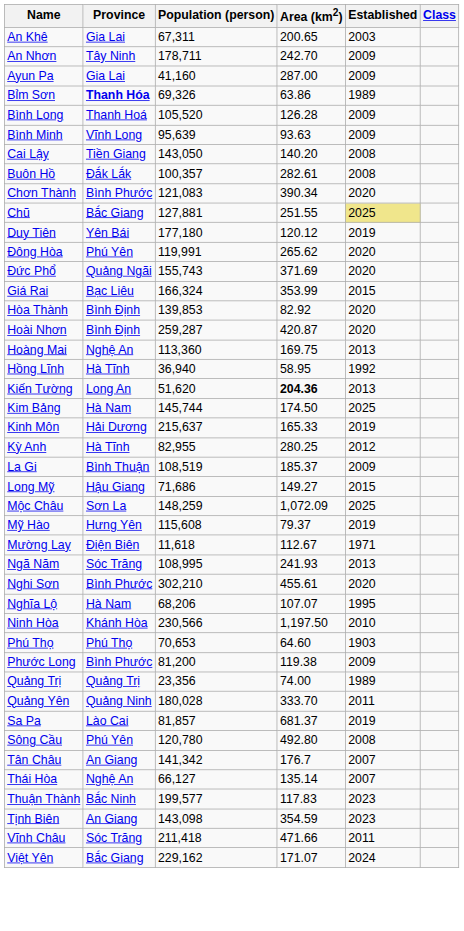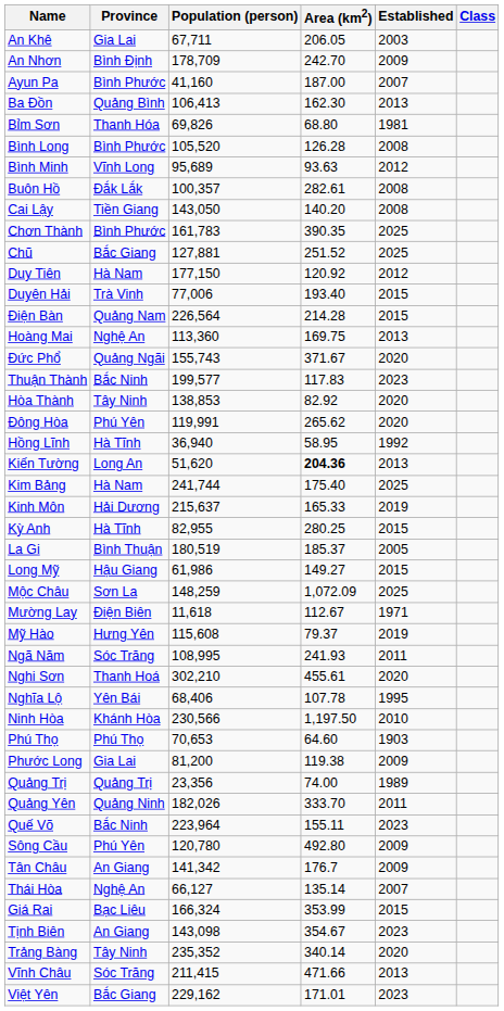 <table class="wikitable sortable">
 <tr>
 <th>Name</th>
 <th>Province</th>
 <th>Population (person)</th>
 <th>Area (km<sup>2</sup>)</th>
 <th>Established</th>
 <th><a href='#'>Class</a></th>
 </tr>
 <tr>
 <td><a href='#'>An Khê</a></td>
 <td><a href='#'>Gia Lai</a></td>
-<td>67,311</td>
-<td>200.65</td>
+<td>67,711</td>
+<td>206.05</td>
 <td>2003</td>
 <td align=center></td>
 </tr>
 <tr>
 <td><a href='#'>An Nhơn</a></td>
-<td><a href='#'>Tây Ninh</a></td>
-<td>178,711</td>
+<td><a href='#'>Bình Định</a></td>
+<td>178,709</td>
 <td>242.70</td>
 <td>2009</td>
 <td align=center></td>
 </tr>
 <tr>
 <td><a href='#'>Ayun Pa</a></td>
-<td><a href='#'>Gia Lai</a></td>
+<td><a href='#'>Bình Phước</a></td>
 <td>41,160</td>
-<td>287.00</td>
-<td>2009</td>
+<td>187.00</td>
+<td>2007</td>
+<td align=center></td>
+</tr>
+<tr>
+<td><a href='#'>Ba Đồn</a></td>
+<td><a href='#'>Quảng Bình</a></td>
+<td>106,413</td>
+<td>162.30</td>
+<td>2013</td>
 <td align=center></td>
 </tr>
 <tr>
 <td><a href='#'>Bỉm Sơn</a></td>
-<td><strong><a href='#'>Thanh Hóa</a></strong></td>
-<td>69,326</td>
-<td>63.86</td>
-<td>1989</td>
+<td><a href='#'>Thanh Hóa</a></td>
+<td>69,826</td>
+<td>68.80</td>
+<td>1981</td>
 <td align=center></td>
 </tr>
 <tr>
 <td><a href='#'>Bình Long</a></td>
-<td><a href='#'>Thanh Hoá</a></td>
+<td><a href='#'>Bình Phước</a></td>
 <td>105,520</td>
 <td>126.28</td>
-<td>2009</td>
+<td>2008</td>
 <td align=center></td>
 </tr>
 <tr>
 <td><a href='#'>Bình Minh</a></td>
 <td><a href='#'>Vĩnh Long</a></td>
-<td>95,639</td>
+<td>95,689</td>
 <td>93.63</td>
-<td>2009</td>
+<td>2012</td>
+<td align=center></td>
+</tr>
+<tr>
+<td><a href='#'>Buôn Hồ</a></td>
+<td><a href='#'>Đắk Lắk</a></td>
+<td>100,357</td>
+<td>282.61</td>
+<td>2008</td>
 <td align=center></td>
 </tr>
 <tr>
 <td><a href='#'>Cai Lậy</a></td>
 <td><a href='#'>Tiền Giang</a></td>
 <td>143,050</td>
 <td>140.20</td>
 <td>2008</td>
 <td align=center></td>
 </tr>
 <tr>
-<td><a href='#'>Buôn Hồ</a></td>
-<td><a href='#'>Đắk Lắk</a></td>
-<td>100,357</td>
-<td>282.61</td>
-<td>2008</td>
-<td align=center></td>
-</tr>
-<tr>
 <td><a href='#'>Chơn Thành</a></td>
 <td><a href='#'>Bình Phước</a></td>
-<td>121,083</td>
-<td>390.34</td>
-<td>2020</td>
+<td>161,783</td>
+<td>390.35</td>
+<td>2025</td>
 <td align=center></td>
 </tr>
 <tr>
 <td><a href='#'>Chũ</a></td>
 <td><a href='#'>Bắc Giang</a></td>
 <td>127,881</td>
-<td>251.55</td>
-<td style="background: khaki;">2025</td>
+<td>251.52</td>
+<td>2025</td>
 <td align=center></td>
 </tr>
 <tr>
 <td><a href='#'>Duy Tiên</a></td>
-<td><a href='#'>Yên Bái</a></td>
-<td>177,180</td>
-<td>120.12</td>
-<td>2019</td>
+<td><a href='#'>Hà Nam</a></td>
+<td>177,150</td>
+<td>120.92</td>
+<td>2012</td>
+<td align=center></td>
+</tr>
+<tr>
+<td><a href='#'>Duyên Hải</a></td>
+<td><a href='#'>Trà Vinh</a></td>
+<td>77,006</td>
+<td>193.40</td>
+<td>2015</td>
+<td align=center></td>
+</tr>
+<tr>
+<td><a href='#'>Điện Bàn</a></td>
+<td><a href='#'>Quảng Nam</a></td>
+<td>226,564</td>
+<td>214.28</td>
+<td>2015</td>
+<td align=center></td>
+</tr>
+<tr>
+<td><a href='#'>Hoàng Mai</a></td>
+<td><a href='#'>Nghệ An</a></td>
+<td>113,360</td>
+<td>169.75</td>
+<td>2013</td>
+<td align=center></td>
+</tr>
+<tr>
+<td><a href='#'>Đức Phổ</a></td>
+<td><a href='#'>Quảng Ngãi</a></td>
+<td>155,743</td>
+<td>371.67</td>
+<td>2020</td>
+<td align=center></td>
+</tr>
+<tr>
+<td><a href='#'>Thuận Thành</a></td>
+<td><a href='#'>Bắc Ninh</a></td>
+<td>199,577</td>
+<td>117.83</td>
+<td>2023</td>
+<td align=center></td>
+</tr>
+<tr>
+<td><a href='#'>Hòa Thành</a></td>
+<td><a href='#'>Tây Ninh</a></td>
+<td>138,853</td>
+<td>82.92</td>
+<td>2020</td>
 <td align=center></td>
 </tr>
 <tr>
 <td><a href='#'>Đông Hòa</a></td>
 <td><a href='#'>Phú Yên</a></td>
 <td>119,991</td>
 <td>265.62</td>
 <td>2020</td>
-<td align=center></td>
-</tr>
-<tr>
-<td><a href='#'>Đức Phổ</a></td>
-<td><a href='#'>Quảng Ngãi</a></td>
-<td>155,743</td>
-<td>371.69</td>
-<td>2020</td>
-<td align=center></td>
-</tr>
-<tr>
-<td><a href='#'>Giá Rai</a></td>
-<td><a href='#'>Bạc Liêu</a></td>
-<td>166,324</td>
-<td>353.99</td>
-<td>2015</td>
-<td align=center></td>
-</tr>
-<tr>
-<td><a href='#'>Hòa Thành</a></td>
-<td><a href='#'>Bình Định</a></td>
-<td>139,853</td>
-<td>82.92</td>
-<td>2020</td>
-<td align=center></td>
-</tr>
-<tr>
-<td><a href='#'>Hoài Nhơn</a></td>
-<td><a href='#'>Bình Định</a></td>
-<td>259,287</td>
-<td>420.87</td>
-<td>2020</td>
-<td align=center></td>
-</tr>
-<tr>
-<td><a href='#'>Hoàng Mai</a></td>
-<td><a href='#'>Nghệ An</a></td>
-<td>113,360</td>
-<td>169.75</td>
-<td>2013</td>
 <td align=center></td>
 </tr>
 <tr>
 <td><a href='#'>Hồng Lĩnh</a></td>
 <td><a href='#'>Hà Tĩnh</a></td>
 <td>36,940</td>
 <td>58.95</td>
 <td>1992</td>
 <td align=center></td>
 </tr>
 <tr>
 <td><a href='#'>Kiến Tường</a></td>
 <td><a href='#'>Long An</a></td>
 <td>51,620</td>
 <td><strong>204.36</strong></td>
 <td>2013</td>
 <td align=center></td>
 </tr>
 <tr>
 <td><a href='#'>Kim Bảng</a></td>
 <td><a href='#'>Hà Nam</a></td>
-<td>145,744</td>
-<td>174.50</td>
+<td>241,744</td>
+<td>175.40</td>
 <td>2025</td>
 <td align=center></td>
 </tr>
 <tr>
 <td><a href='#'>Kinh Môn</a></td>
 <td><a href='#'>Hải Dương</a></td>
 <td>215,637</td>
 <td>165.33</td>
 <td>2019</td>
 <td align=center></td>
 </tr>
 <tr>
 <td><a href='#'>Kỳ Anh</a></td>
 <td><a href='#'>Hà Tĩnh</a></td>
 <td>82,955</td>
 <td>280.25</td>
-<td>2012</td>
+<td>2015</td>
 <td align=center></td>
 </tr>
 <tr>
 <td><a href='#'>La Gi</a></td>
 <td><a href='#'>Bình Thuận</a></td>
-<td>108,519</td>
+<td>180,519</td>
 <td>185.37</td>
-<td>2009</td>
+<td>2005</td>
 <td align=center></td>
 </tr>
 <tr>
 <td><a href='#'>Long Mỹ</a></td>
 <td><a href='#'>Hậu Giang</a></td>
-<td>71,686</td>
+<td>61,986</td>
 <td>149.27</td>
 <td>2015</td>
 <td align=center></td>
 </tr>
 <tr>
 <td><a href='#'>Mộc Châu</a></td>
 <td><a href='#'>Sơn La</a></td>
 <td>148,259</td>
 <td>1,072.09</td>
 <td>2025</td>
 <td align=center></td>
 </tr>
 <tr>
+<td><a href='#'>Mường Lay</a></td>
+<td><a href='#'>Điện Biên</a></td>
+<td>11,618</td>
+<td>112.67</td>
+<td>1971</td>
+<td align=center></td>
+</tr>
+<tr>
 <td><a href='#'>Mỹ Hào</a></td>
 <td><a href='#'>Hưng Yên</a></td>
 <td>115,608</td>
 <td>79.37</td>
 <td>2019</td>
 <td align=center></td>
 </tr>
 <tr>
-<td><a href='#'>Mường Lay</a></td>
-<td><a href='#'>Điện Biên</a></td>
-<td>11,618</td>
-<td>112.67</td>
-<td>1971</td>
-<td align=center></td>
-</tr>
-<tr>
 <td><a href='#'>Ngã Năm</a></td>
 <td><a href='#'>Sóc Trăng</a></td>
 <td>108,995</td>
 <td>241.93</td>
-<td>2013</td>
+<td>2011</td>
 <td align=center></td>
 </tr>
 <tr>
 <td><a href='#'>Nghi Sơn</a></td>
-<td><a href='#'>Bình Phước</a></td>
+<td><a href='#'>Thanh Hoá</a></td>
 <td>302,210</td>
 <td>455.61</td>
 <td>2020</td>
 <td align=center></td>
 </tr>
 <tr>
 <td><a href='#'>Nghĩa Lộ</a></td>
-<td><a href='#'>Hà Nam</a></td>
-<td>68,206</td>
-<td>107.07</td>
+<td><a href='#'>Yên Bái</a></td>
+<td>68,406</td>
+<td>107.78</td>
 <td>1995</td>
 <td align=center></td>
 </tr>
 <tr>
 <td><a href='#'>Ninh Hòa</a></td>
 <td><a href='#'>Khánh Hòa</a></td>
 <td>230,566</td>
 <td>1,197.50</td>
 <td>2010</td>
 <td align=center></td>
 </tr>
 <tr>
 <td><a href='#'>Phú Thọ</a></td>
 <td><a href='#'>Phú Thọ</a></td>
 <td>70,653</td>
 <td>64.60</td>
 <td>1903</td>
 <td align="center"></td>
 </tr>
 <tr>
 <td><a href='#'>Phước Long</a></td>
-<td><a href='#'>Bình Phước</a></td>
+<td><a href='#'>Gia Lai</a></td>
 <td>81,200</td>
 <td>119.38</td>
 <td>2009</td>
 <td align="center"></td>
 </tr>
 <tr>
 <td><a href='#'>Quảng Trị</a></td>
 <td><a href='#'>Quảng Trị</a></td>
 <td>23,356</td>
 <td>74.00</td>
 <td>1989</td>
 <td align="center"></td>
 </tr>
 <tr>
 <td><a href='#'>Quảng Yên</a></td>
 <td><a href='#'>Quảng Ninh</a></td>
-<td>180,028</td>
+<td>182,026</td>
 <td>333.70</td>
 <td>2011</td>
 <td align="center"></td>
 </tr>
 <tr>
-<td><a href='#'>Sa Pa</a></td>
-<td><a href='#'>Lào Cai</a></td>
-<td>81,857</td>
-<td>681.37</td>
-<td>2019</td>
+<td><a href='#'>Quế Võ</a></td>
+<td><a href='#'>Bắc Ninh</a></td>
+<td>223,964</td>
+<td>155.11</td>
+<td>2023</td>
 <td align="center"></td>
 </tr>
 <tr>
 <td><a href='#'>Sông Cầu</a></td>
 <td><a href='#'>Phú Yên</a></td>
 <td>120,780</td>
 <td>492.80</td>
-<td>2008</td>
+<td>2009</td>
 <td align="center"></td>
 </tr>
 <tr>
 <td><a href='#'>Tân Châu</a></td>
 <td><a href='#'>An Giang</a></td>
 <td>141,342</td>
 <td>176.7</td>
-<td>2007</td>
+<td>2009</td>
 <td align="center"></td>
 </tr>
 <tr>
 <td><a href='#'>Thái Hòa</a></td>
 <td><a href='#'>Nghệ An</a></td>
 <td>66,127</td>
 <td>135.14</td>
 <td>2007</td>
 <td align="center"></td>
 </tr>
 <tr>
-<td><a href='#'>Thuận Thành</a></td>
-<td><a href='#'>Bắc Ninh</a></td>
-<td>199,577</td>
-<td>117.83</td>
-<td>2023</td>
+<td><a href='#'>Giá Rai</a></td>
+<td><a href='#'>Bạc Liêu</a></td>
+<td>166,324</td>
+<td>353.99</td>
+<td>2015</td>
 <td align=center></td>
 </tr>
 <tr>
 <td><a href='#'>Tịnh Biên</a></td>
 <td><a href='#'>An Giang</a></td>
 <td>143,098</td>
-<td>354.59</td>
+<td>354.67</td>
 <td>2023</td>
+<td align=center></td>
+</tr>
+<tr>
+<td><a href='#'>Trảng Bàng</a></td>
+<td><a href='#'>Tây Ninh</a></td>
+<td>235,352</td>
+<td>340.14</td>
+<td>2020</td>
 <td align=center></td>
 </tr>
 <tr>
 <td><a href='#'>Vĩnh Châu</a></td>
 <td><a href='#'>Sóc Trăng</a></td>
-<td>211,418</td>
+<td>211,415</td>
 <td>471.66</td>
-<td>2011</td>
+<td>2013</td>
 <td align=center></td>
 </tr>
 <tr>
 <td><a href='#'>Việt Yên</a></td>
 <td><a href='#'>Bắc Giang</a></td>
 <td>229,162</td>
-<td>171.07</td>
-<td>2024</td>
+<td>171.01</td>
+<td>2023</td>
 <td align=center></td>
 </tr>
 </table>
